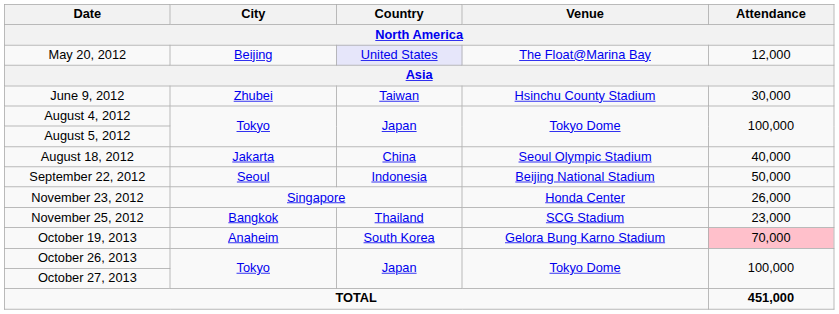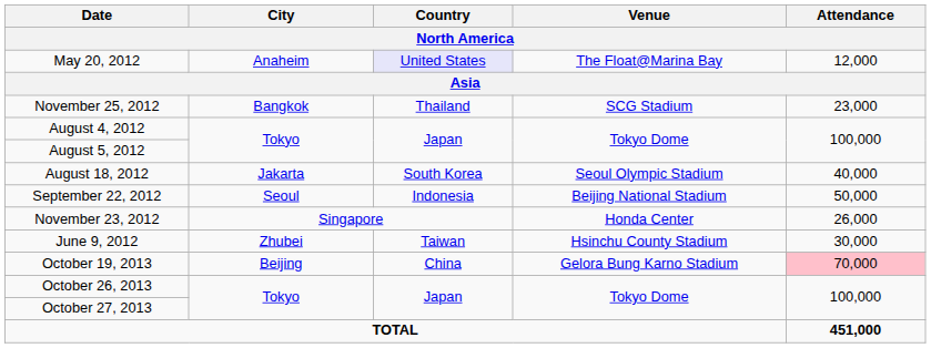 <table class="wikitable" style="text-align:center;">
 <tr>
 <th width="200">Date</th>
 <th width="200">City</th>
 <th width="150">Country</th>
 <th width="300">Venue</th>
 <th width="150">Attendance</th>
 </tr>
 <tr>
 <th colspan=5><a href='#'>North America</a></th>
 </tr>
 <tr>
 <td>May 20, 2012</td>
-<td><a href='#'>Beijing</a></td>
+<td><a href='#'>Anaheim</a></td>
 <td style="background: lavender;"><a href='#'>United States</a></td>
 <td><a href='#'>The Float@Marina Bay</a></td>
 <td>12,000</td>
 </tr>
 <tr>
 <th colspan=5><a href='#'>Asia</a></th>
 </tr>
 <tr>
-<td>June 9, 2012</td>
-<td><a href='#'>Zhubei</a></td>
-<td><a href='#'>Taiwan</a></td>
-<td><a href='#'>Hsinchu County Stadium</a></td>
-<td>30,000</td>
+<td>November 25, 2012</td>
+<td><a href='#'>Bangkok</a></td>
+<td><a href='#'>Thailand</a></td>
+<td><a href='#'>SCG Stadium</a></td>
+<td>23,000</td>
 </tr>
 <tr>
 <td>August 4, 2012</td>
 <td rowspan=2><a href='#'>Tokyo</a></td>
 <td rowspan=2><a href='#'>Japan</a></td>
 <td rowspan=2><a href='#'>Tokyo Dome</a></td>
 <td rowspan=2>100,000</td>
 </tr>
 <tr>
 <td>August 5, 2012</td>
 </tr>
 <tr>
 <td>August 18, 2012</td>
 <td><a href='#'>Jakarta</a></td>
-<td><a href='#'>China</a></td>
+<td><a href='#'>South Korea</a></td>
 <td><a href='#'>Seoul Olympic Stadium</a></td>
 <td>40,000</td>
 </tr>
 <tr>
 <td>September 22, 2012</td>
 <td><a href='#'>Seoul</a></td>
 <td><a href='#'>Indonesia</a></td>
 <td><a href='#'>Beijing National Stadium</a></td>
 <td>50,000</td>
 </tr>
 <tr>
 <td>November 23, 2012</td>
 <td colspan=2><a href='#'>Singapore</a></td>
 <td><a href='#'>Honda Center</a></td>
 <td>26,000</td>
 </tr>
 <tr>
-<td>November 25, 2012</td>
-<td><a href='#'>Bangkok</a></td>
-<td><a href='#'>Thailand</a></td>
-<td><a href='#'>SCG Stadium</a></td>
-<td>23,000</td>
+<td>June 9, 2012</td>
+<td><a href='#'>Zhubei</a></td>
+<td><a href='#'>Taiwan</a></td>
+<td><a href='#'>Hsinchu County Stadium</a></td>
+<td>30,000</td>
 </tr>
 <tr>
 <td>October 19, 2013</td>
-<td><a href='#'>Anaheim</a></td>
-<td><a href='#'>South Korea</a></td>
+<td><a href='#'>Beijing</a></td>
+<td><a href='#'>China</a></td>
 <td><a href='#'>Gelora Bung Karno Stadium</a></td>
 <td style="background: pink;">70,000</td>
 </tr>
 <tr>
 <td>October 26, 2013</td>
 <td rowspan=2><a href='#'>Tokyo</a></td>
 <td rowspan=2><a href='#'>Japan</a></td>
 <td rowspan=2><a href='#'>Tokyo Dome</a></td>
 <td rowspan=2>100,000</td>
 </tr>
 <tr>
 <td>October 27, 2013</td>
 </tr>
 <tr>
 <td colspan="4"><strong>TOTAL</strong></td>
 <td><strong>451,000</strong></td>
 </tr>
 </table>
